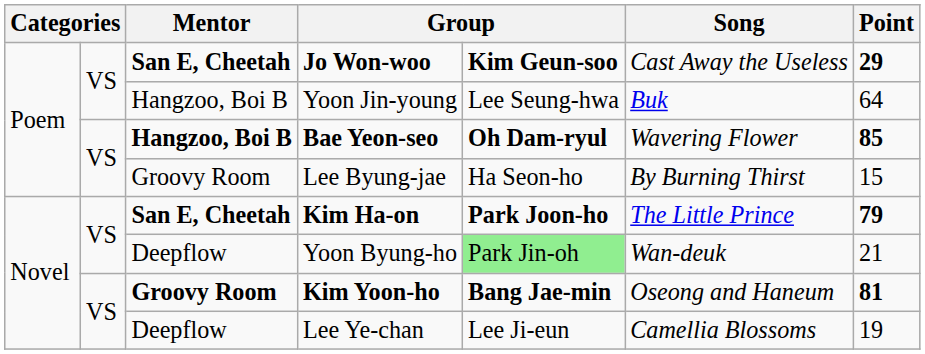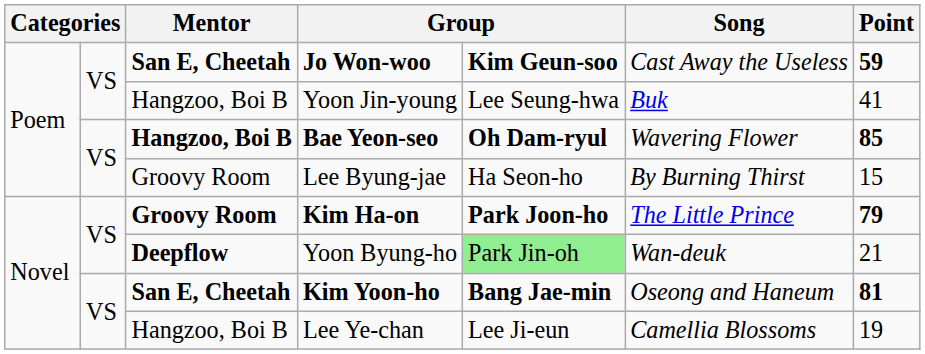 <table class="wikitable">
 <tr>
 <th colspan="2">Categories</th>
 <th>Mentor</th>
 <th colspan="2">Group</th>
 <th>Song</th>
 <th>Point</th>
 </tr>
 <tr>
 <td rowspan="4">Poem</td>
 <td rowspan="2">VS</td>
 <td><strong>San E, Cheetah</strong></td>
 <td><strong>Jo Won-woo</strong></td>
 <td><strong>Kim Geun-soo</strong></td>
 <td><em>Cast Away the Useless</em></td>
-<td><strong>29</strong></td>
+<td><strong>59</strong></td>
 </tr>
 <tr>
 <td>Hangzoo, Boi B</td>
 <td>Yoon Jin-young</td>
 <td>Lee Seung-hwa</td>
 <td><a href='#'><em>Buk</em></a></td>
-<td>64</td>
+<td>41</td>
 </tr>
 <tr>
 <td rowspan="2">VS</td>
 <td><strong>Hangzoo, Boi B</strong></td>
 <td><strong>Bae Yeon-seo</strong></td>
 <td><strong>Oh Dam-ryul</strong></td>
 <td><em>Wavering Flower</em></td>
 <td><strong>85</strong></td>
 </tr>
 <tr>
 <td>Groovy Room</td>
 <td>Lee Byung-jae</td>
 <td>Ha Seon-ho</td>
 <td><em>By Burning Thirst</em></td>
 <td>15</td>
 </tr>
 <tr>
 <td rowspan="4">Novel</td>
 <td rowspan="2">VS</td>
-<td><strong>San E, Cheetah</strong></td>
+<td><strong>Groovy Room</strong></td>
 <td><strong>Kim Ha-on</strong></td>
 <td><strong>Park Joon-ho</strong></td>
 <td><em><a href='#'>The Little Prince</a></em></td>
 <td><strong>79</strong></td>
 </tr>
 <tr>
-<td>Deepflow</td>
+<td><strong>Deepflow</strong></td>
 <td>Yoon Byung-ho</td>
 <td style="background: lightgreen;">Park Jin-oh</td>
 <td><em>Wan-deuk</em></td>
 <td>21</td>
 </tr>
 <tr>
 <td rowspan="2">VS</td>
-<td><strong>Groovy Room</strong></td>
+<td><strong>San E, Cheetah</strong></td>
 <td><strong>Kim Yoon-ho</strong></td>
 <td><strong>Bang Jae-min</strong></td>
 <td><em>Oseong and Haneum</em></td>
 <td><strong>81</strong></td>
 </tr>
 <tr>
-<td>Deepflow</td>
+<td>Hangzoo, Boi B</td>
 <td>Lee Ye-chan</td>
 <td>Lee Ji-eun</td>
 <td><em>Camellia Blossoms</em></td>
 <td>19</td>
 </tr>
 </table>
